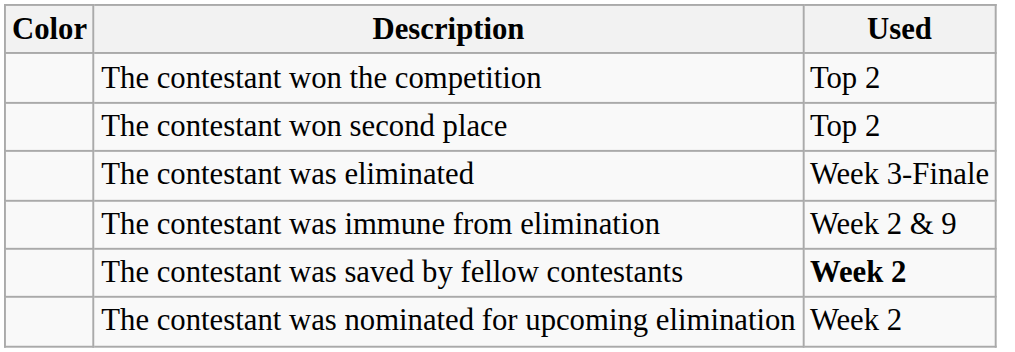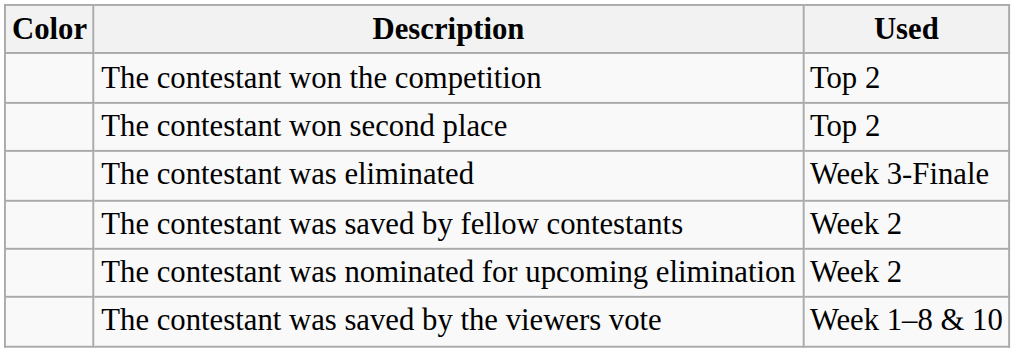 <table class="wikitable">
 <tr>
 <th>Color</th>
 <th>Description</th>
 <th>Used</th>
 </tr>
 <tr>
 <td></td>
 <td>The contestant won the competition</td>
 <td>Top 2</td>
 </tr>
 <tr>
 <td></td>
 <td>The contestant won second place</td>
 <td>Top 2</td>
 </tr>
 <tr>
 <td></td>
 <td>The contestant was eliminated</td>
 <td>Week 3-Finale</td>
 </tr>
 <tr>
 <td></td>
-<td>The contestant was immune from elimination</td>
-<td>Week 2 & 9</td>
-</tr>
-<tr>
-<td></td>
 <td>The contestant was saved by fellow contestants</td>
-<td><strong>Week 2</strong></td>
+<td>Week 2</td>
 </tr>
 <tr>
 <td></td>
 <td>The contestant was nominated for upcoming elimination</td>
 <td>Week 2</td>
 </tr>
+<tr>
+<td></td>
+<td>The contestant was saved by the viewers vote</td>
+<td>Week 1–8 & 10</td>
+</tr>
 </table>
